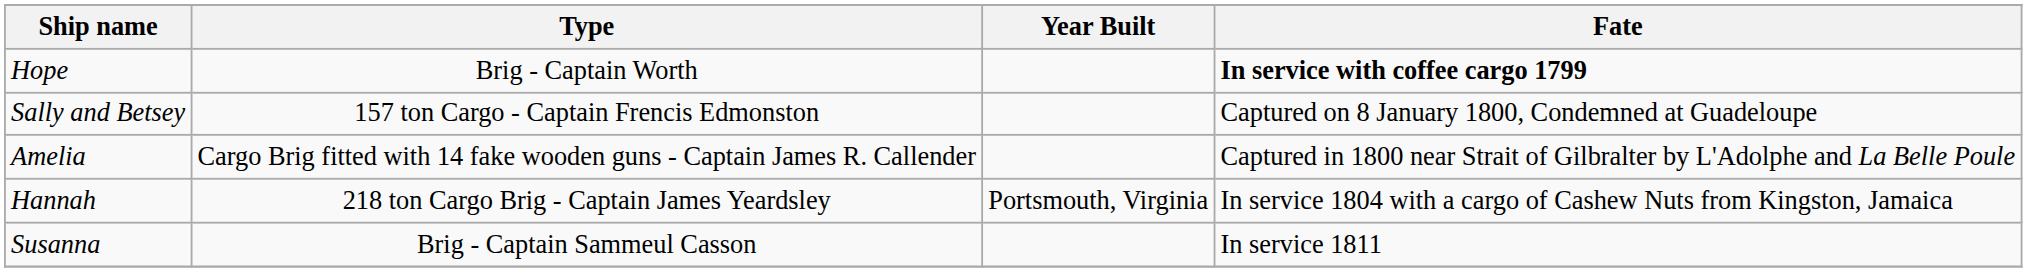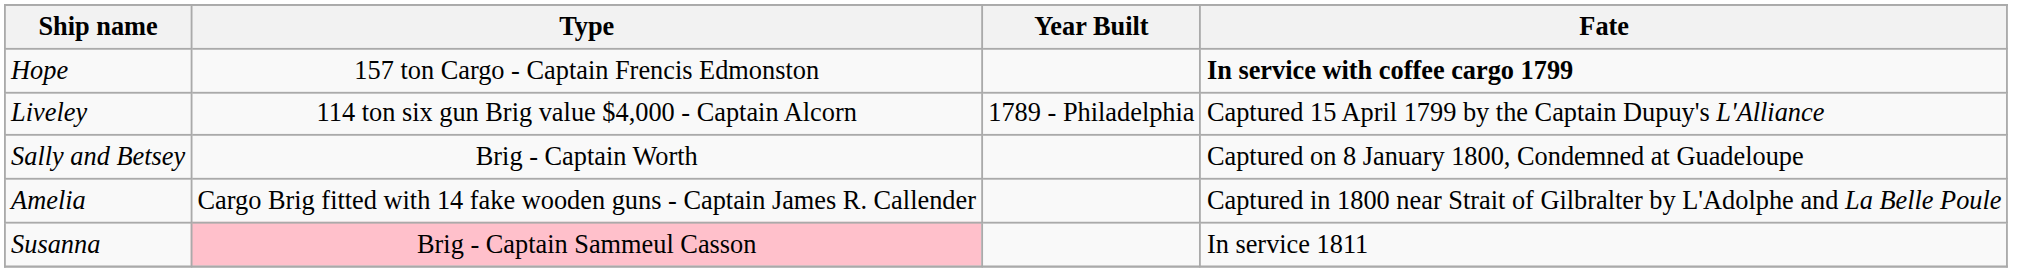 <table class="wikitable" align=center style="font-size:90%;">
 <tr>
 </tr>
 <tr bgcolor="#efefef">
 <th>Ship name</th>
 <th>Type</th>
 <th>Year Built</th>
 <th>Fate</th>
 </tr>
 <tr>
 <td align=left><em>Hope</em></td>
-<td align=center>Brig - Captain Worth</td>
+<td align=center>157 ton Cargo - Captain Frencis Edmonston</td>
 <td align=center></td>
 <td align=left><strong>In service with coffee cargo 1799</strong></td>
 </tr>
 <tr>
+<td align=left><em>Liveley</em></td>
+<td align=center>114 ton six gun Brig value $4,000 - Captain Alcorn</td>
+<td align=center>1789 - Philadelphia</td>
+<td align=left>Captured 15 April 1799 by the Captain Dupuy's <em>L'Alliance</em> </td>
+</tr>
+<tr>
 <td align=left><em>Sally and Betsey</em></td>
-<td align=center>157 ton Cargo - Captain Frencis Edmonston</td>
+<td align=center>Brig - Captain Worth</td>
 <td align=center></td>
 <td align=left>Captured on 8 January 1800, Condemned at Guadeloupe</td>
 </tr>
 <tr>
 <td align=left><em>Amelia</em></td>
 <td align=center>Cargo Brig fitted with 14 fake wooden guns - Captain James R. Callender</td>
 <td align=center></td>
 <td align=left>Captured in 1800 near Strait of Gilbralter by L'Adolphe and <em>La Belle Poule</em></td>
 </tr>
 <tr>
-<td align=left><em>Hannah</em></td>
-<td align=center>218 ton Cargo Brig - Captain James Yeardsley</td>
-<td align=center>Portsmouth, Virginia</td>
-<td align=left>In service 1804 with a cargo of Cashew Nuts from Kingston, Jamaica</td>
-</tr>
-<tr>
 <td align=left><em>Susanna</em></td>
-<td align=center>Brig - Captain Sammeul Casson</td>
+<td align=center style="background: pink;">Brig - Captain Sammeul Casson</td>
 <td align=center></td>
 <td align=left>In service 1811</td>
 </tr>
 <tr>
 </tr>
 </table>
